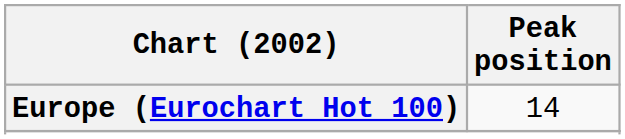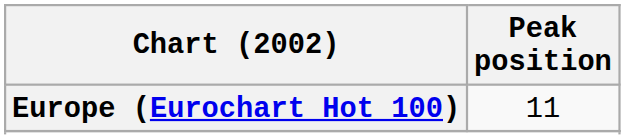 <table class="wikitable sortable plainrowheaders" style="text-align:center">
 <tr>
 <th scope="col">Chart (2002)</th>
 <th scope="col">Peak<br>position</th>
 </tr>
 <tr>
 <th scope="row">Europe (<a href='#'>Eurochart Hot 100</a>)</th>
-<td>14</td>
+<td>11</td>
 </tr>
 <tr>
 </tr>
 <tr>
 </tr>
 <tr>
 </tr>
 </table>
